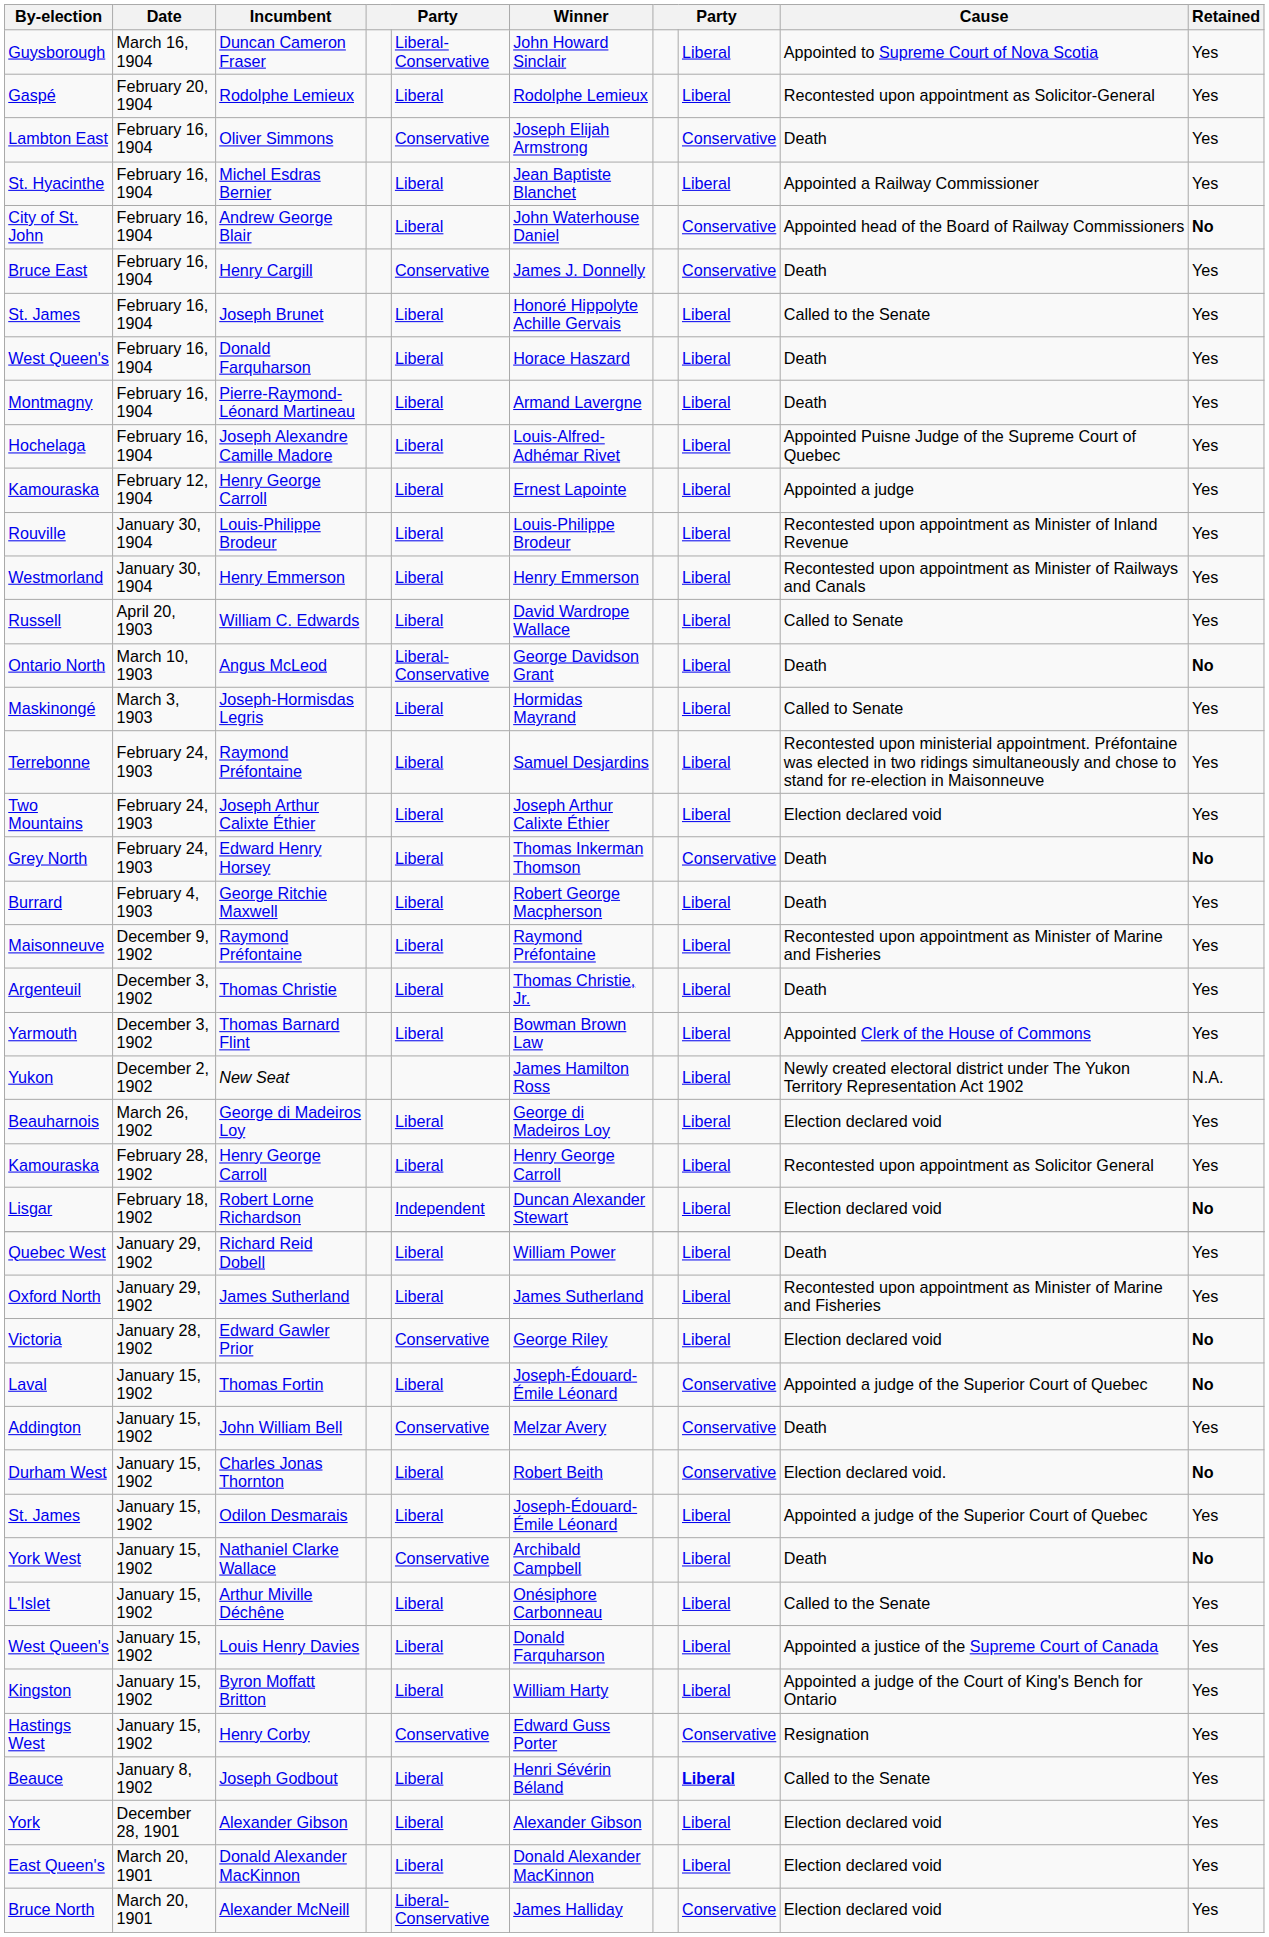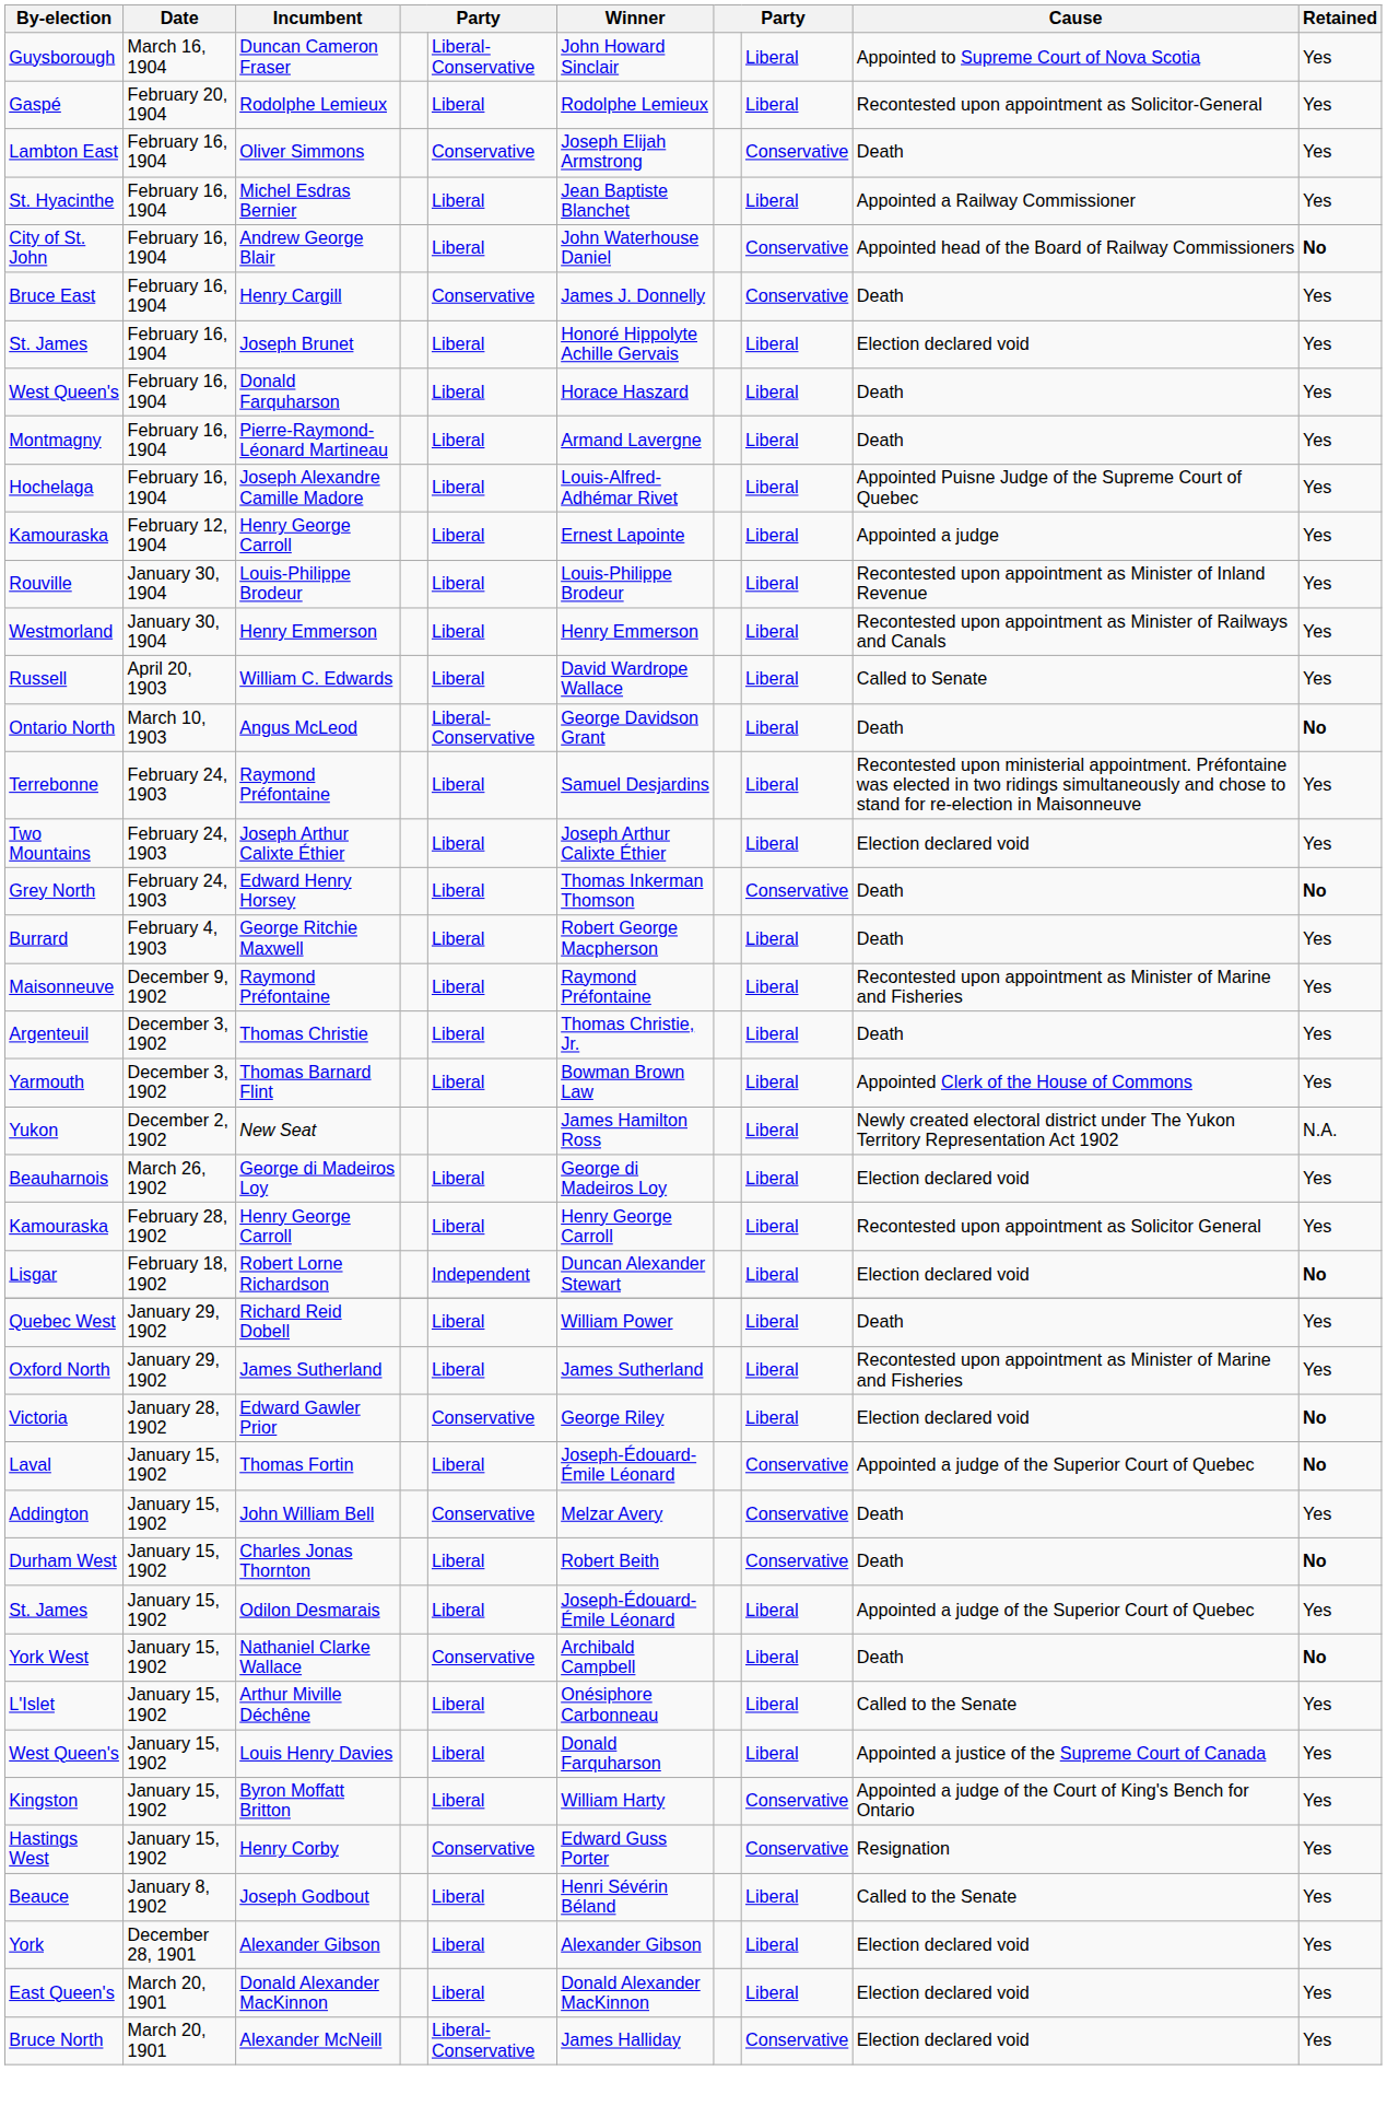 <table class="wikitable">
 <tr>
 <th>By-election</th>
 <th>Date</th>
 <th>Incumbent</th>
 <th colspan=2>Party</th>
 <th>Winner</th>
 <th colspan=2>Party</th>
 <th>Cause</th>
 <th>Retained</th>
 </tr>
 <tr>
 <td><a href='#'>Guysborough</a></td>
 <td>March 16, 1904</td>
 <td><a href='#'>Duncan Cameron Fraser</a></td>
 <td>    </td>
 <td><a href='#'>Liberal-Conservative</a></td>
 <td><a href='#'>John Howard Sinclair</a></td>
 <td>    </td>
 <td><a href='#'>Liberal</a></td>
 <td>Appointed to <a href='#'>Supreme Court of Nova Scotia</a></td>
 <td>Yes</td>
 </tr>
 <tr>
 <td><a href='#'>Gaspé</a></td>
 <td>February 20, 1904</td>
 <td><a href='#'>Rodolphe Lemieux</a></td>
 <td>    </td>
 <td><a href='#'>Liberal</a></td>
 <td><a href='#'>Rodolphe Lemieux</a></td>
 <td>    </td>
 <td><a href='#'>Liberal</a></td>
 <td>Recontested upon appointment as Solicitor-General</td>
 <td>Yes</td>
 </tr>
 <tr>
 <td><a href='#'>Lambton East</a></td>
 <td>February 16, 1904</td>
 <td><a href='#'>Oliver Simmons</a></td>
 <td>    </td>
 <td><a href='#'>Conservative</a></td>
 <td><a href='#'>Joseph Elijah Armstrong</a></td>
 <td>    </td>
 <td><a href='#'>Conservative</a></td>
 <td>Death</td>
 <td>Yes</td>
 </tr>
 <tr>
 <td><a href='#'>St. Hyacinthe</a></td>
 <td>February 16, 1904</td>
 <td><a href='#'>Michel Esdras Bernier</a></td>
 <td>    </td>
 <td><a href='#'>Liberal</a></td>
 <td><a href='#'>Jean Baptiste Blanchet</a></td>
 <td>    </td>
 <td><a href='#'>Liberal</a></td>
 <td>Appointed a Railway Commissioner</td>
 <td>Yes</td>
 </tr>
 <tr>
 <td><a href='#'>City of St. John</a></td>
 <td>February 16, 1904</td>
 <td><a href='#'>Andrew George Blair</a></td>
 <td>    </td>
 <td><a href='#'>Liberal</a></td>
 <td><a href='#'>John Waterhouse Daniel</a></td>
 <td>    </td>
 <td><a href='#'>Conservative</a></td>
 <td>Appointed head of the Board of Railway Commissioners</td>
 <td><strong>No</strong></td>
 </tr>
 <tr>
 <td><a href='#'>Bruce East</a></td>
 <td>February 16, 1904</td>
 <td><a href='#'>Henry Cargill</a></td>
 <td>    </td>
 <td><a href='#'>Conservative</a></td>
 <td><a href='#'>James J. Donnelly</a></td>
 <td>    </td>
 <td><a href='#'>Conservative</a></td>
 <td>Death</td>
 <td>Yes</td>
 </tr>
 <tr>
 <td><a href='#'>St. James</a></td>
 <td>February 16, 1904</td>
 <td><a href='#'>Joseph Brunet</a></td>
 <td>    </td>
 <td><a href='#'>Liberal</a></td>
 <td><a href='#'>Honoré Hippolyte Achille Gervais</a></td>
 <td>    </td>
 <td><a href='#'>Liberal</a></td>
-<td>Called to the Senate</td>
+<td>Election declared void</td>
 <td>Yes</td>
 </tr>
 <tr>
 <td><a href='#'>West Queen's</a></td>
 <td>February 16, 1904</td>
 <td><a href='#'>Donald Farquharson</a></td>
 <td>    </td>
 <td><a href='#'>Liberal</a></td>
 <td><a href='#'>Horace Haszard</a></td>
 <td>    </td>
 <td><a href='#'>Liberal</a></td>
 <td>Death</td>
 <td>Yes</td>
 </tr>
 <tr>
 <td><a href='#'>Montmagny</a></td>
 <td>February 16, 1904</td>
 <td><a href='#'>Pierre-Raymond-Léonard Martineau</a></td>
 <td>    </td>
 <td><a href='#'>Liberal</a></td>
 <td><a href='#'>Armand Lavergne</a></td>
 <td>    </td>
 <td><a href='#'>Liberal</a></td>
 <td>Death</td>
 <td>Yes</td>
 </tr>
 <tr>
 <td><a href='#'>Hochelaga</a></td>
 <td>February 16, 1904</td>
 <td><a href='#'>Joseph Alexandre Camille Madore</a></td>
 <td>    </td>
 <td><a href='#'>Liberal</a></td>
 <td><a href='#'>Louis-Alfred-Adhémar Rivet</a></td>
 <td>    </td>
 <td><a href='#'>Liberal</a></td>
 <td>Appointed Puisne Judge of the Supreme Court of Quebec</td>
 <td>Yes</td>
 </tr>
 <tr>
 <td><a href='#'>Kamouraska</a></td>
 <td>February 12, 1904</td>
 <td><a href='#'>Henry George Carroll</a></td>
 <td>    </td>
 <td><a href='#'>Liberal</a></td>
 <td><a href='#'>Ernest Lapointe</a></td>
 <td>    </td>
 <td><a href='#'>Liberal</a></td>
 <td>Appointed a judge</td>
 <td>Yes</td>
 </tr>
 <tr>
 <td><a href='#'>Rouville</a></td>
 <td>January 30, 1904</td>
 <td><a href='#'>Louis-Philippe Brodeur</a></td>
 <td>    </td>
 <td><a href='#'>Liberal</a></td>
 <td><a href='#'>Louis-Philippe Brodeur</a></td>
 <td>    </td>
 <td><a href='#'>Liberal</a></td>
 <td>Recontested upon appointment as Minister of Inland Revenue</td>
 <td>Yes</td>
 </tr>
 <tr>
 <td><a href='#'>Westmorland</a></td>
 <td>January 30, 1904</td>
 <td><a href='#'>Henry Emmerson</a></td>
 <td>    </td>
 <td><a href='#'>Liberal</a></td>
 <td><a href='#'>Henry Emmerson</a></td>
 <td>    </td>
 <td><a href='#'>Liberal</a></td>
 <td>Recontested upon appointment as Minister of Railways and Canals</td>
 <td>Yes</td>
 </tr>
 <tr>
 <td><a href='#'>Russell</a></td>
 <td>April 20, 1903</td>
 <td><a href='#'>William C. Edwards</a></td>
 <td>    </td>
 <td><a href='#'>Liberal</a></td>
 <td><a href='#'>David Wardrope Wallace</a></td>
 <td>    </td>
 <td><a href='#'>Liberal</a></td>
 <td>Called to Senate</td>
 <td>Yes</td>
 </tr>
 <tr>
 <td><a href='#'>Ontario North</a></td>
 <td>March 10, 1903</td>
 <td><a href='#'>Angus McLeod</a></td>
 <td>    </td>
 <td><a href='#'>Liberal-Conservative</a></td>
 <td><a href='#'>George Davidson Grant</a></td>
 <td>    </td>
 <td><a href='#'>Liberal</a></td>
 <td>Death</td>
 <td><strong>No</strong></td>
-</tr>
-<tr>
-<td><a href='#'>Maskinongé</a></td>
-<td>March 3, 1903</td>
-<td><a href='#'>Joseph-Hormisdas Legris</a></td>
-<td>    </td>
-<td><a href='#'>Liberal</a></td>
-<td><a href='#'>Hormidas Mayrand</a></td>
-<td>    </td>
-<td><a href='#'>Liberal</a></td>
-<td>Called to Senate</td>
-<td>Yes</td>
 </tr>
 <tr>
 <td><a href='#'>Terrebonne</a></td>
 <td>February 24, 1903</td>
 <td><a href='#'>Raymond Préfontaine</a></td>
 <td>    </td>
 <td><a href='#'>Liberal</a></td>
 <td><a href='#'>Samuel Desjardins</a></td>
 <td>    </td>
 <td><a href='#'>Liberal</a></td>
 <td>Recontested upon ministerial appointment. Préfontaine was elected in two ridings simultaneously and chose to stand for re-election in Maisonneuve</td>
 <td>Yes</td>
 </tr>
 <tr>
 <td><a href='#'>Two Mountains</a></td>
 <td>February 24, 1903</td>
 <td><a href='#'>Joseph Arthur Calixte Éthier</a></td>
 <td>    </td>
 <td><a href='#'>Liberal</a></td>
 <td><a href='#'>Joseph Arthur Calixte Éthier</a></td>
 <td>    </td>
 <td><a href='#'>Liberal</a></td>
 <td>Election declared void</td>
 <td>Yes</td>
 </tr>
 <tr>
 <td><a href='#'>Grey North</a></td>
 <td>February 24, 1903</td>
 <td><a href='#'>Edward Henry Horsey</a></td>
 <td>    </td>
 <td><a href='#'>Liberal</a></td>
 <td><a href='#'>Thomas Inkerman Thomson</a></td>
 <td>    </td>
 <td><a href='#'>Conservative</a></td>
 <td>Death</td>
 <td><strong>No</strong></td>
 </tr>
 <tr>
 <td><a href='#'>Burrard</a></td>
 <td>February 4, 1903</td>
 <td><a href='#'>George Ritchie Maxwell</a></td>
 <td>    </td>
 <td><a href='#'>Liberal</a></td>
 <td><a href='#'>Robert George Macpherson</a></td>
 <td>    </td>
 <td><a href='#'>Liberal</a></td>
 <td>Death</td>
 <td>Yes</td>
 </tr>
 <tr>
 <td><a href='#'>Maisonneuve</a></td>
 <td>December 9, 1902</td>
 <td><a href='#'>Raymond Préfontaine</a></td>
 <td>    </td>
 <td><a href='#'>Liberal</a></td>
 <td><a href='#'>Raymond Préfontaine</a></td>
 <td>    </td>
 <td><a href='#'>Liberal</a></td>
 <td>Recontested upon appointment as Minister of Marine and Fisheries</td>
 <td>Yes</td>
 </tr>
 <tr>
 <td><a href='#'>Argenteuil</a></td>
 <td>December 3, 1902</td>
 <td><a href='#'>Thomas Christie</a></td>
 <td>    </td>
 <td><a href='#'>Liberal</a></td>
 <td><a href='#'>Thomas Christie, Jr.</a></td>
 <td>    </td>
 <td><a href='#'>Liberal</a></td>
 <td>Death</td>
 <td>Yes</td>
 </tr>
 <tr>
 <td><a href='#'>Yarmouth</a></td>
 <td>December 3, 1902</td>
 <td><a href='#'>Thomas Barnard Flint</a></td>
 <td>    </td>
 <td><a href='#'>Liberal</a></td>
 <td><a href='#'>Bowman Brown Law</a></td>
 <td>    </td>
 <td><a href='#'>Liberal</a></td>
 <td>Appointed <a href='#'>Clerk of the House of Commons</a></td>
 <td>Yes</td>
 </tr>
 <tr>
 <td><a href='#'>Yukon</a></td>
 <td>December 2, 1902</td>
 <td><em>New Seat</em></td>
 <td></td>
 <td></td>
 <td><a href='#'>James Hamilton Ross</a></td>
 <td>    </td>
 <td><a href='#'>Liberal</a></td>
 <td>Newly created electoral district under The Yukon Territory Representation Act 1902</td>
 <td>N.A.</td>
 </tr>
 <tr>
 <td><a href='#'>Beauharnois</a></td>
 <td>March 26, 1902</td>
 <td><a href='#'>George di Madeiros Loy</a></td>
 <td>    </td>
 <td><a href='#'>Liberal</a></td>
 <td><a href='#'>George di Madeiros Loy</a></td>
 <td>    </td>
 <td><a href='#'>Liberal</a></td>
 <td>Election declared void</td>
 <td>Yes</td>
 </tr>
 <tr>
 <td><a href='#'>Kamouraska</a></td>
 <td>February 28, 1902</td>
 <td><a href='#'>Henry George Carroll</a></td>
 <td>    </td>
 <td><a href='#'>Liberal</a></td>
 <td><a href='#'>Henry George Carroll</a></td>
 <td>    </td>
 <td><a href='#'>Liberal</a></td>
 <td>Recontested upon appointment as Solicitor General</td>
 <td>Yes</td>
 </tr>
 <tr>
 <td><a href='#'>Lisgar</a></td>
 <td>February 18, 1902</td>
 <td><a href='#'>Robert Lorne Richardson</a></td>
 <td>    </td>
 <td><a href='#'>Independent</a></td>
 <td><a href='#'>Duncan Alexander Stewart</a></td>
 <td>    </td>
 <td><a href='#'>Liberal</a></td>
 <td>Election declared void</td>
 <td><strong>No</strong></td>
 </tr>
 <tr>
 </tr>
 <tr>
 <td><a href='#'>Quebec West</a></td>
 <td>January 29, 1902</td>
 <td><a href='#'>Richard Reid Dobell</a></td>
 <td>    </td>
 <td><a href='#'>Liberal</a></td>
 <td><a href='#'>William Power</a></td>
 <td>    </td>
 <td><a href='#'>Liberal</a></td>
 <td>Death</td>
 <td>Yes</td>
 </tr>
 <tr>
 <td><a href='#'>Oxford North</a></td>
 <td>January 29, 1902</td>
 <td><a href='#'>James Sutherland</a></td>
 <td>    </td>
 <td><a href='#'>Liberal</a></td>
 <td><a href='#'>James Sutherland</a></td>
 <td>    </td>
 <td><a href='#'>Liberal</a></td>
 <td>Recontested upon appointment as Minister of Marine and Fisheries</td>
 <td>Yes</td>
 </tr>
 <tr>
 <td><a href='#'>Victoria</a></td>
 <td>January 28, 1902</td>
 <td><a href='#'>Edward Gawler Prior</a></td>
 <td>    </td>
 <td><a href='#'>Conservative</a></td>
 <td><a href='#'>George Riley</a></td>
 <td>    </td>
 <td><a href='#'>Liberal</a></td>
 <td>Election declared void</td>
 <td><strong>No</strong></td>
 </tr>
 <tr>
 <td><a href='#'>Laval</a></td>
 <td>January 15, 1902</td>
 <td><a href='#'>Thomas Fortin</a></td>
 <td>    </td>
 <td><a href='#'>Liberal</a></td>
 <td><a href='#'>Joseph-Édouard-Émile Léonard</a></td>
 <td>    </td>
 <td><a href='#'>Conservative</a></td>
 <td>Appointed a judge of the Superior Court of Quebec</td>
 <td><strong>No</strong></td>
 </tr>
 <tr>
 <td><a href='#'>Addington</a></td>
 <td>January 15, 1902</td>
 <td><a href='#'>John William Bell</a></td>
 <td>    </td>
 <td><a href='#'>Conservative</a></td>
 <td><a href='#'>Melzar Avery</a></td>
 <td>    </td>
 <td><a href='#'>Conservative</a></td>
 <td>Death</td>
 <td>Yes</td>
 </tr>
 <tr>
 <td><a href='#'>Durham West</a></td>
 <td>January 15, 1902</td>
 <td><a href='#'>Charles Jonas Thornton</a></td>
 <td>    </td>
 <td><a href='#'>Liberal</a></td>
 <td><a href='#'>Robert Beith</a></td>
 <td>    </td>
 <td><a href='#'>Conservative</a></td>
-<td>Election declared void.</td>
+<td>Death</td>
 <td><strong>No</strong></td>
 </tr>
 <tr>
 <td><a href='#'>St. James</a></td>
 <td>January 15, 1902</td>
 <td><a href='#'>Odilon Desmarais</a></td>
 <td>    </td>
 <td><a href='#'>Liberal</a></td>
 <td><a href='#'>Joseph-Édouard-Émile Léonard</a></td>
 <td>    </td>
 <td><a href='#'>Liberal</a></td>
 <td>Appointed a judge of the Superior Court of Quebec</td>
 <td>Yes</td>
 </tr>
 <tr>
 <td><a href='#'>York West</a></td>
 <td>January 15, 1902</td>
 <td><a href='#'>Nathaniel Clarke Wallace</a></td>
 <td>    </td>
 <td><a href='#'>Conservative</a></td>
 <td><a href='#'>Archibald Campbell</a></td>
 <td>    </td>
 <td><a href='#'>Liberal</a></td>
 <td>Death</td>
 <td><strong>No</strong></td>
 </tr>
 <tr>
 <td><a href='#'>L'Islet</a></td>
 <td>January 15, 1902</td>
 <td><a href='#'>Arthur Miville Déchêne</a></td>
 <td>    </td>
 <td><a href='#'>Liberal</a></td>
 <td><a href='#'>Onésiphore Carbonneau</a></td>
 <td>    </td>
 <td><a href='#'>Liberal</a></td>
 <td>Called to the Senate</td>
 <td>Yes</td>
 </tr>
 <tr>
 <td><a href='#'>West Queen's</a></td>
 <td>January 15, 1902</td>
 <td><a href='#'>Louis Henry Davies</a></td>
 <td>    </td>
 <td><a href='#'>Liberal</a></td>
 <td><a href='#'>Donald Farquharson</a></td>
 <td>    </td>
 <td><a href='#'>Liberal</a></td>
 <td>Appointed a justice of the <a href='#'>Supreme Court of Canada</a></td>
 <td>Yes</td>
 </tr>
 <tr>
 <td><a href='#'>Kingston</a></td>
 <td>January 15, 1902</td>
 <td><a href='#'>Byron Moffatt Britton</a></td>
 <td>    </td>
 <td><a href='#'>Liberal</a></td>
 <td><a href='#'>William Harty</a></td>
 <td>    </td>
-<td><a href='#'>Liberal</a></td>
+<td><a href='#'>Conservative</a></td>
 <td>Appointed a judge of the Court of King's Bench for Ontario</td>
 <td>Yes</td>
 </tr>
 <tr>
 <td><a href='#'>Hastings West</a></td>
 <td>January 15, 1902</td>
 <td><a href='#'>Henry Corby</a></td>
 <td>    </td>
 <td><a href='#'>Conservative</a></td>
 <td><a href='#'>Edward Guss Porter</a></td>
 <td>    </td>
 <td><a href='#'>Conservative</a></td>
 <td>Resignation</td>
 <td>Yes</td>
 </tr>
 <tr>
 <td><a href='#'>Beauce</a></td>
 <td>January 8, 1902</td>
 <td><a href='#'>Joseph Godbout</a></td>
 <td>    </td>
 <td><a href='#'>Liberal</a></td>
 <td><a href='#'>Henri Sévérin Béland</a></td>
 <td>    </td>
-<td><strong><a href='#'>Liberal</a></strong></td>
+<td><a href='#'>Liberal</a></td>
 <td>Called to the Senate</td>
 <td>Yes</td>
 </tr>
 <tr>
 <td><a href='#'>York</a></td>
 <td>December 28, 1901</td>
 <td><a href='#'>Alexander Gibson</a></td>
 <td>    </td>
 <td><a href='#'>Liberal</a></td>
 <td><a href='#'>Alexander Gibson</a></td>
 <td>    </td>
 <td><a href='#'>Liberal</a></td>
 <td>Election declared void</td>
 <td>Yes</td>
 </tr>
 <tr>
 <td><a href='#'>East Queen's</a></td>
 <td>March 20, 1901</td>
 <td><a href='#'>Donald Alexander MacKinnon</a></td>
 <td>    </td>
 <td><a href='#'>Liberal</a></td>
 <td><a href='#'>Donald Alexander MacKinnon</a></td>
 <td>    </td>
 <td><a href='#'>Liberal</a></td>
 <td>Election declared void</td>
 <td>Yes</td>
 </tr>
 <tr>
 <td><a href='#'>Bruce North</a></td>
 <td>March 20, 1901</td>
 <td><a href='#'>Alexander McNeill</a></td>
 <td>    </td>
 <td><a href='#'>Liberal-Conservative</a></td>
 <td><a href='#'>James Halliday</a></td>
 <td>    </td>
 <td><a href='#'>Conservative</a></td>
 <td>Election declared void</td>
 <td>Yes</td>
 </tr>
 </table>
